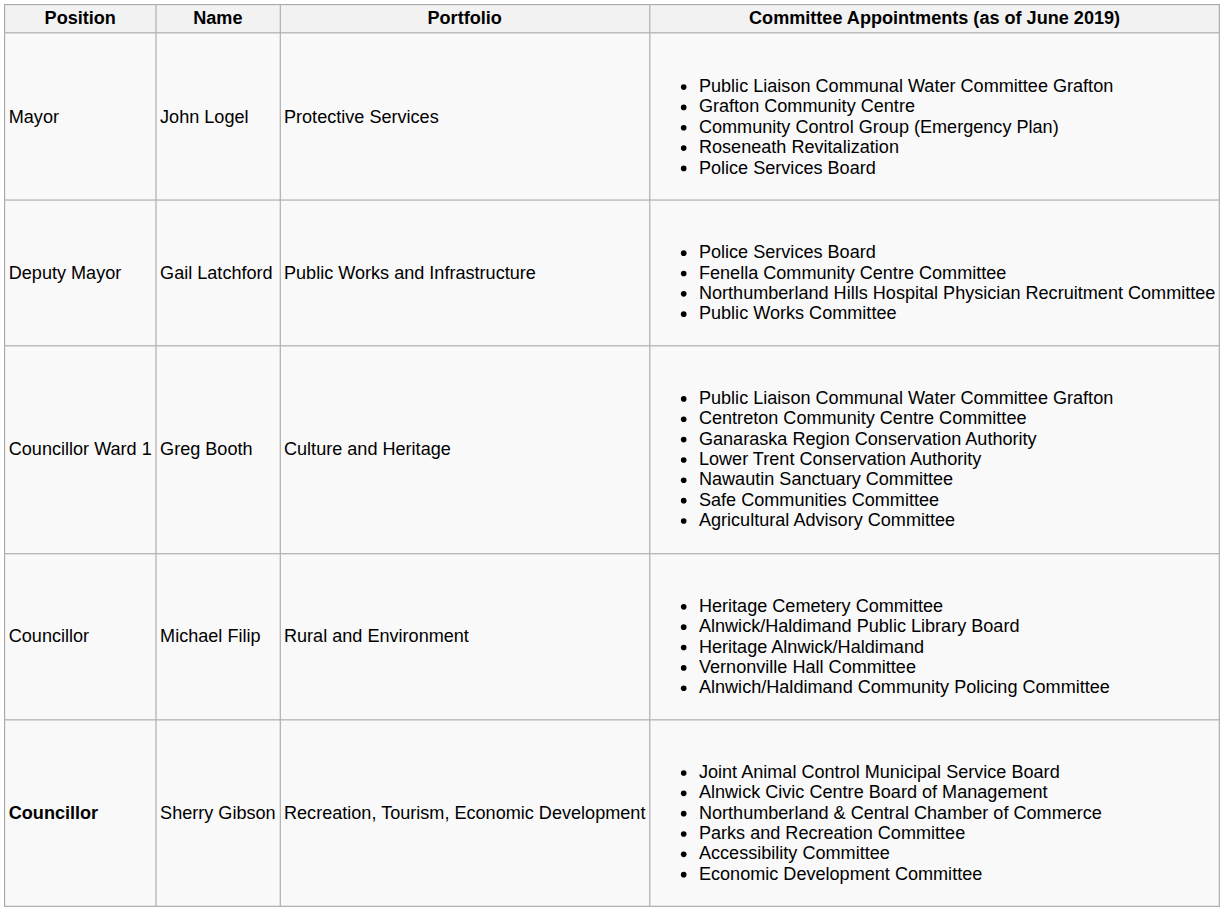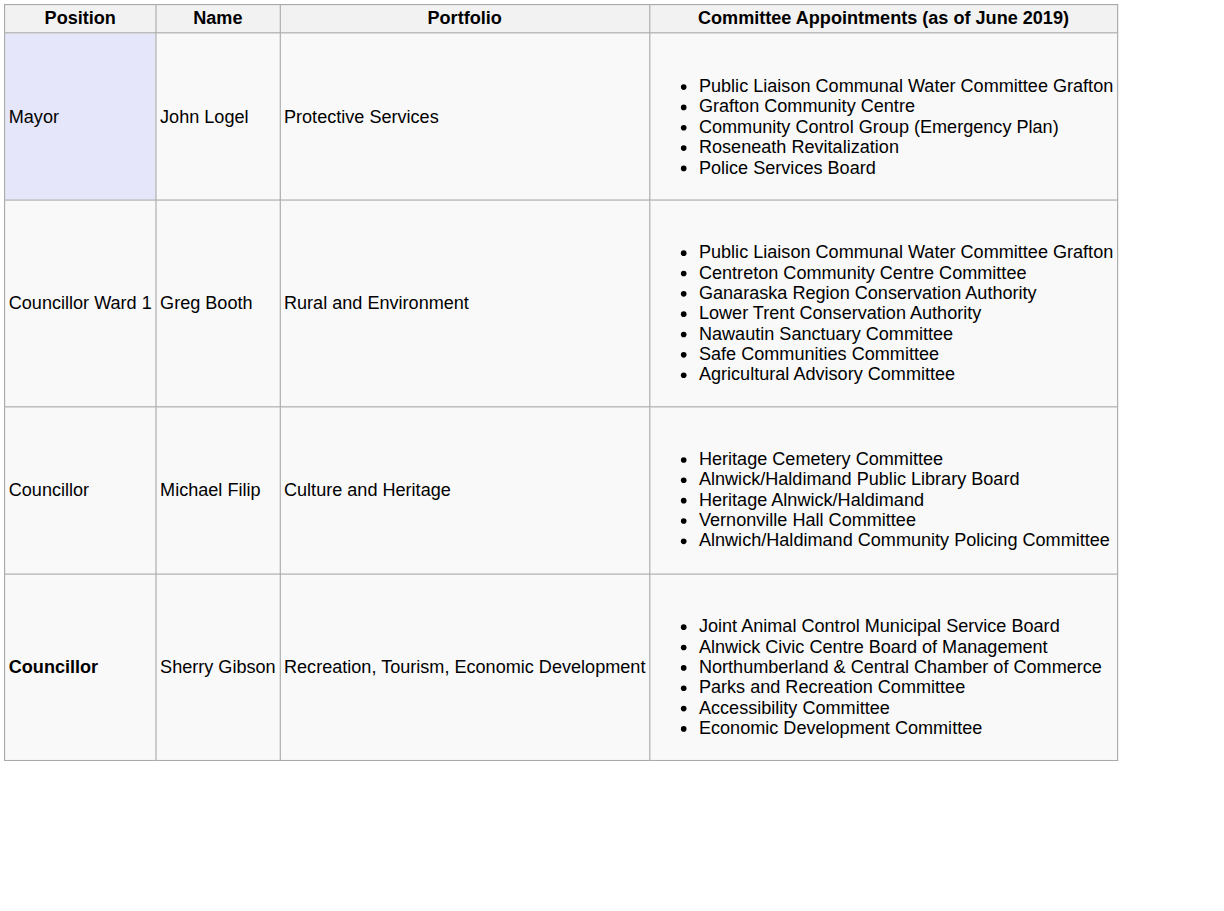 <table class="wikitable">
 <tr>
 <th>Position</th>
 <th>Name</th>
 <th>Portfolio</th>
 <th>Committee Appointments (as of June 2019)</th>
 </tr>
 <tr>
-<td>Mayor</td>
+<td style="background: lavender;">Mayor</td>
 <td>John Logel</td>
 <td>Protective Services</td>
 <td><br><ul><li>Public Liaison Communal Water Committee Grafton</li><li>Grafton Community Centre</li><li>Community Control Group (Emergency Plan)</li><li>Roseneath Revitalization</li><li>Police Services Board</li></ul></td>
 </tr>
 <tr>
-<td>Deputy Mayor</td>
-<td>Gail Latchford</td>
-<td>Public Works and Infrastructure</td>
-<td><br><ul><li>Police Services Board</li><li>Fenella Community Centre Committee</li><li>Northumberland Hills Hospital Physician Recruitment Committee</li><li>Public Works Committee</li></ul></td>
-</tr>
-<tr>
 <td>Councillor Ward 1</td>
 <td>Greg Booth</td>
-<td>Culture and Heritage</td>
+<td>Rural and Environment</td>
 <td><br><ul><li>Public Liaison Communal Water Committee Grafton</li><li>Centreton Community Centre Committee</li><li>Ganaraska Region Conservation Authority</li><li>Lower Trent Conservation Authority</li><li>Nawautin Sanctuary Committee</li><li>Safe Communities Committee</li><li>Agricultural Advisory Committee</li></ul></td>
 </tr>
 <tr>
 <td>Councillor</td>
 <td>Michael Filip</td>
-<td>Rural and Environment</td>
+<td>Culture and Heritage</td>
 <td><br><ul><li>Heritage Cemetery Committee</li><li>Alnwick/Haldimand Public Library Board</li><li>Heritage Alnwick/Haldimand</li><li>Vernonville Hall Committee</li><li>Alnwich/Haldimand Community Policing Committee</li></ul></td>
 </tr>
 <tr>
 <td><strong>Councillor</strong></td>
 <td>Sherry Gibson</td>
 <td>Recreation, Tourism, Economic Development</td>
 <td><br><ul><li>Joint Animal Control Municipal Service Board</li><li>Alnwick Civic Centre Board of Management</li><li>Northumberland & Central Chamber of Commerce</li><li>Parks and Recreation Committee</li><li>Accessibility Committee</li><li>Economic Development Committee</li></ul></td>
 </tr>
 </table>
